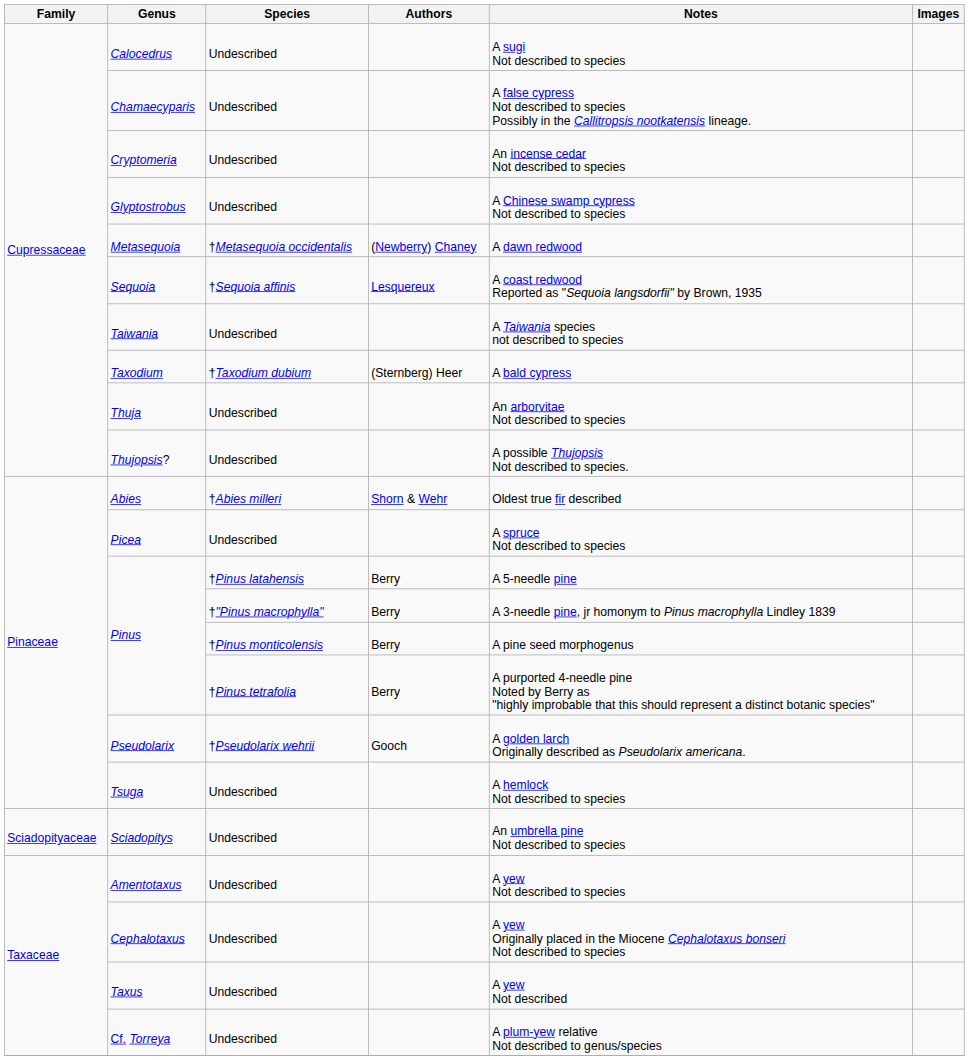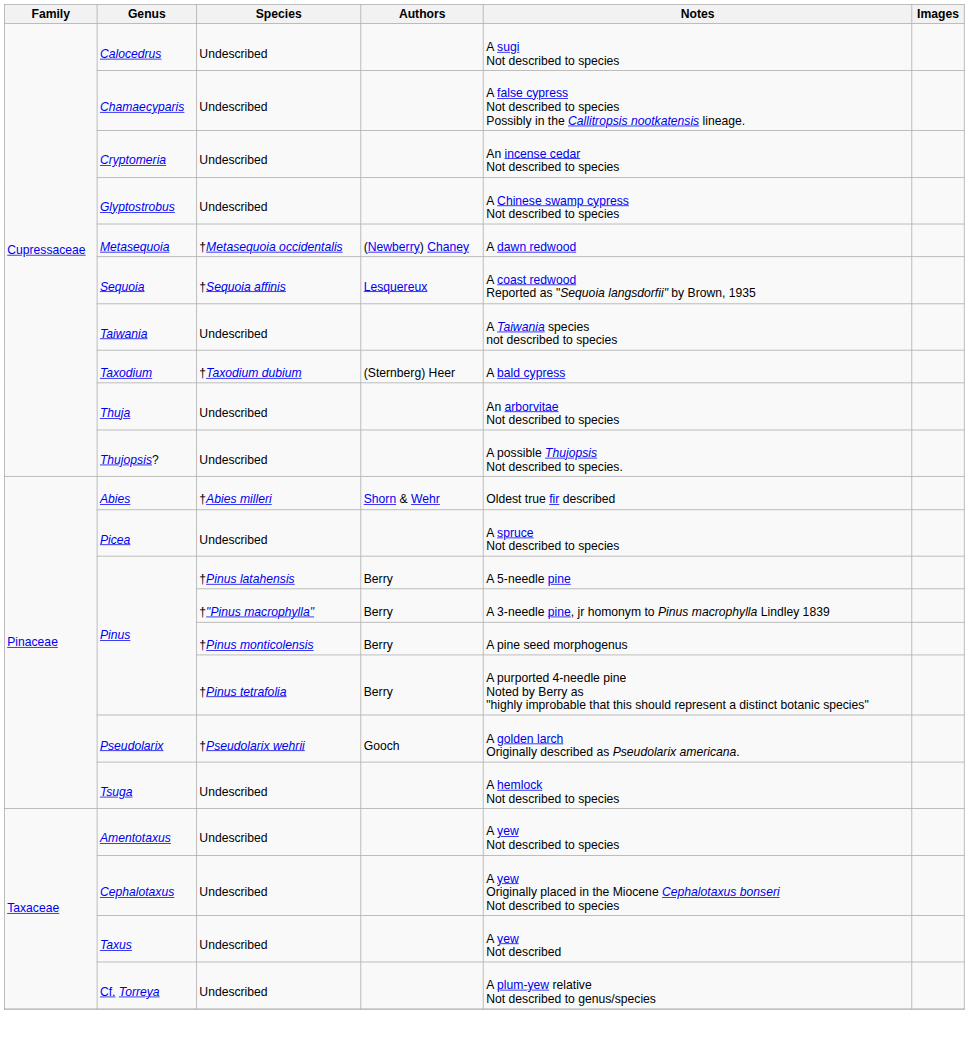 <table class="wikitable sortable"  style="margin:auto; width:100%;">
 <tr>
 <th>Family</th>
 <th>Genus</th>
 <th>Species</th>
 <th>Authors</th>
 <th>Notes</th>
 <th>Images</th>
 </tr>
 <tr>
 <td rowspan=10><a href='#'>Cupressaceae</a></td>
 <td><br><em><a href='#'>Calocedrus</a></em></td>
 <td><br>Undescribed</td>
 <td></td>
 <td><br>A <a href='#'>sugi</a><br>Not described to species</td>
 <td></td>
 </tr>
 <tr>
 <td><br><em><a href='#'>Chamaecyparis</a></em></td>
 <td><br>Undescribed</td>
 <td></td>
 <td><br>A <a href='#'>false cypress</a><br>Not described to species<br>Possibly in the <em><a href='#'>Callitropsis nootkatensis</a></em> lineage.</td>
 <td></td>
 </tr>
 <tr>
 <td><br><em><a href='#'>Cryptomeria</a></em></td>
 <td><br>Undescribed</td>
 <td></td>
 <td><br>An <a href='#'>incense cedar</a><br>Not described to species</td>
 <td></td>
 </tr>
 <tr>
 <td><br><em><a href='#'>Glyptostrobus</a></em></td>
 <td><br>Undescribed</td>
 <td></td>
 <td><br>A <a href='#'>Chinese swamp cypress</a><br>Not described to species</td>
 <td></td>
 </tr>
 <tr>
 <td><br><em><a href='#'>Metasequoia</a></em></td>
 <td><br>†<em><a href='#'>Metasequoia occidentalis</a></em></td>
 <td><br>(<a href='#'>Newberry</a>) <a href='#'>Chaney</a></td>
 <td><br>A <a href='#'>dawn redwood</a></td>
 <td><br></td>
 </tr>
 <tr>
 <td><br><em><a href='#'>Sequoia</a></em></td>
 <td><br>†<em><a href='#'>Sequoia affinis</a></em></td>
 <td><br><a href='#'>Lesquereux</a></td>
 <td><br>A <a href='#'>coast redwood</a><br> Reported as "<em>Sequoia langsdorfii"</em> by Brown, 1935</td>
 <td><br></td>
 </tr>
 <tr>
 <td><br><em><a href='#'>Taiwania</a></em></td>
 <td><br>Undescribed</td>
 <td></td>
 <td><br>A <em><a href='#'>Taiwania</a></em> species<br>not described to species</td>
 <td></td>
 </tr>
 <tr>
 <td><br><em><a href='#'>Taxodium</a></em></td>
 <td><br>†<em><a href='#'>Taxodium dubium</a></em></td>
 <td><br>(Sternberg) Heer</td>
 <td><br>A <a href='#'>bald cypress</a></td>
 <td></td>
 </tr>
 <tr>
 <td><br><em><a href='#'>Thuja</a></em></td>
 <td><br>Undescribed</td>
 <td></td>
 <td><br>An <a href='#'>arborvitae</a><br>Not described to species</td>
 <td></td>
 </tr>
 <tr>
 <td><br><em><a href='#'>Thujopsis</a></em>?</td>
 <td><br>Undescribed</td>
 <td></td>
 <td><br>A possible <em><a href='#'>Thujopsis</a></em><br>Not described to species.</td>
 <td></td>
 </tr>
 <tr>
 <td rowspan=8><a href='#'>Pinaceae</a></td>
 <td><br><em><a href='#'>Abies</a></em></td>
 <td><br>†<em><a href='#'>Abies milleri</a></em></td>
 <td><br><a href='#'>Shorn</a> & <a href='#'>Wehr</a></td>
 <td><br>Oldest true <a href='#'>fir</a> described</td>
 <td><br></td>
 </tr>
 <tr>
 <td><br><em><a href='#'>Picea</a></em></td>
 <td><br>Undescribed</td>
 <td></td>
 <td><br>A <a href='#'>spruce</a><br> Not described to species</td>
 <td></td>
 </tr>
 <tr>
 <td rowspan=4><em><a href='#'>Pinus</a></em></td>
 <td><br>†<em><a href='#'>Pinus latahensis</a></em></td>
 <td><br>Berry</td>
 <td><br>A 5-needle <a href='#'>pine</a></td>
 <td><br></td>
 </tr>
 <tr>
 <td><br>†<em><a href='#'>"Pinus macrophylla"</a></em></td>
 <td><br>Berry</td>
 <td><br>A 3-needle <a href='#'>pine</a>, jr homonym to <em>Pinus macrophylla</em> Lindley 1839</td>
 <td><br></td>
 </tr>
 <tr>
 <td><br>†<em><a href='#'>Pinus monticolensis</a></em></td>
 <td><br>Berry</td>
 <td><br>A pine seed morphogenus</td>
 <td><br></td>
 </tr>
 <tr>
 <td><br>†<em><a href='#'>Pinus tetrafolia</a></em></td>
 <td><br>Berry</td>
 <td><br>A purported 4-needle pine<br> Noted by Berry as <br>"highly improbable that this should represent a distinct botanic species"</td>
 <td><br></td>
 </tr>
 <tr>
 <td><br><em><a href='#'>Pseudolarix</a></em></td>
 <td><br>†<em><a href='#'>Pseudolarix wehrii</a></em></td>
 <td><br>Gooch</td>
 <td><br>A <a href='#'>golden larch</a><br> Originally described as <em>Pseudolarix americana</em>.</td>
 <td><br></td>
 </tr>
 <tr>
 <td><br><em><a href='#'>Tsuga</a></em></td>
 <td><br>Undescribed</td>
 <td></td>
 <td><br>A <a href='#'>hemlock</a><br>Not described to species</td>
 <td></td>
 </tr>
 <tr>
-<td><br><a href='#'>Sciadopityaceae</a></td>
-<td><br><em><a href='#'>Sciadopitys</a></em></td>
-<td><br>Undescribed</td>
-<td></td>
-<td><br>An <a href='#'>umbrella pine</a><br> Not described to species</td>
-<td><br></td>
-</tr>
-<tr>
 <td rowspan=4><a href='#'>Taxaceae</a></td>
 <td><br><em><a href='#'>Amentotaxus</a></em></td>
 <td><br>Undescribed</td>
 <td></td>
 <td><br>A <a href='#'>yew</a><br> Not described to species</td>
 <td><br></td>
 </tr>
 <tr>
 <td><br><em><a href='#'>Cephalotaxus</a></em></td>
 <td><br>Undescribed</td>
 <td></td>
 <td><br>A <a href='#'>yew</a><br>Originally placed in the Miocene <em><a href='#'>Cephalotaxus bonseri</a></em><br> Not described to species</td>
 <td></td>
 </tr>
 <tr>
 <td><br><em><a href='#'>Taxus</a></em></td>
 <td><br>Undescribed</td>
 <td></td>
 <td><br>A <a href='#'>yew</a><br>Not described</td>
 <td></td>
 </tr>
 <tr>
 <td><br><a href='#'>Cf.</a> <em><a href='#'>Torreya</a></em></td>
 <td><br>Undescribed</td>
 <td></td>
 <td><br>A <a href='#'>plum-yew</a> relative<br> Not described to genus/species</td>
 <td></td>
 </tr>
 <tr>
 </tr>
 </table>
